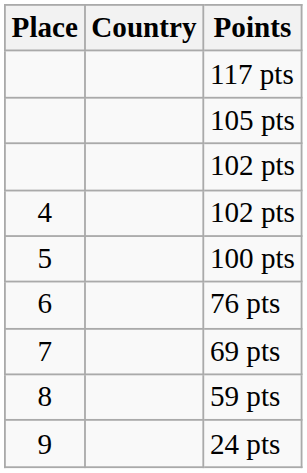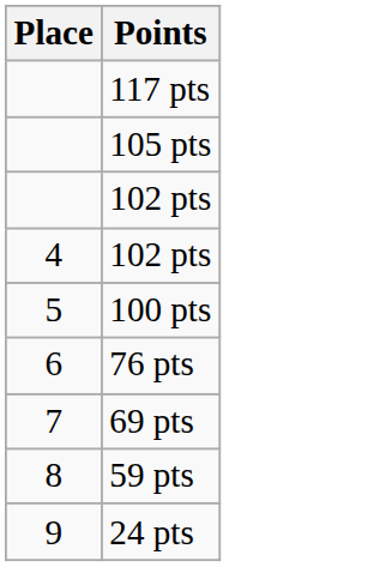 <table class=wikitable>
 <tr>
 <th>Place</th>
-<th>Country</th>
 <th>Points</th>
 </tr>
 <tr>
 <td align=center></td>
-<td></td>
 <td>117 pts</td>
 </tr>
 <tr>
 <td align=center></td>
-<td></td>
 <td>105 pts</td>
 </tr>
 <tr>
 <td align=center></td>
-<td></td>
 <td>102 pts</td>
 </tr>
 <tr>
 <td align=center>4</td>
-<td></td>
 <td>102 pts</td>
 </tr>
 <tr>
 <td align=center>5</td>
-<td></td>
 <td>100 pts</td>
 </tr>
 <tr>
 <td align=center>6</td>
-<td></td>
 <td>76 pts</td>
 </tr>
 <tr>
 <td align=center>7</td>
-<td></td>
 <td>69 pts</td>
 </tr>
 <tr>
 <td align=center>8</td>
-<td></td>
 <td>59 pts</td>
 </tr>
 <tr>
 <td align=center>9</td>
-<td></td>
 <td>24 pts</td>
 </tr>
 </table>
